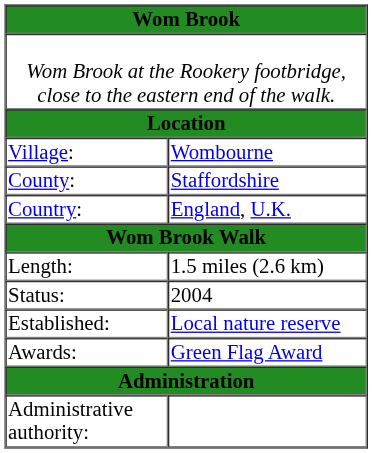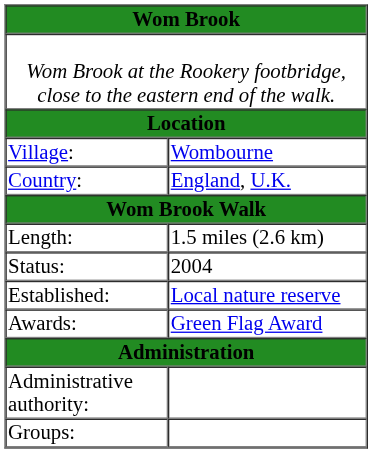 <table border=1 cellpadding="1" cellspacing="0" align="right" width=280>
 <tr>
 <th colspan=2 align=center bgcolor="ForestGreen"><strong>Wom Brook</strong></th>
 </tr>
 <tr>
 <td colspan=2 align=center><br><em>Wom Brook at the Rookery footbridge, close to the eastern end of the walk.</em></td>
 </tr>
 <tr>
 <th colspan=2 bgcolor="ForestGreen">Location</th>
 </tr>
 <tr>
 <td><a href='#'>Village</a>:</td>
 <td><a href='#'>Wombourne</a></td>
-</tr>
-<tr>
-<td><a href='#'>County</a>:</td>
-<td><a href='#'>Staffordshire</a></td>
 </tr>
 <tr>
 <td><a href='#'>Country</a>:</td>
 <td><a href='#'>England</a>, <a href='#'>U.K.</a></td>
 </tr>
 <tr>
 <th colspan=2 bgcolor="ForestGreen">Wom Brook Walk</th>
 </tr>
 <tr>
 <td>Length:</td>
 <td>1.5 miles (2.6 km)</td>
 </tr>
 <tr>
 <td width="45%">Status:</td>
 <td>2004</td>
 </tr>
 <tr>
 <td>Established:</td>
 <td><a href='#'>Local nature reserve</a></td>
 </tr>
 <tr>
 <td>Awards:</td>
 <td><a href='#'>Green Flag Award</a></td>
 </tr>
 <tr>
 <th colspan=2 bgcolor="ForestGreen">Administration</th>
 </tr>
 <tr>
 <td>Administrative authority:</td>
 <td></td>
 </tr>
+<tr>
+<td>Groups:</td>
+<td></td>
+</tr>
 </table>
